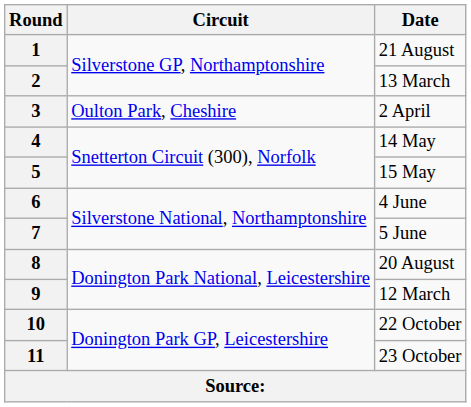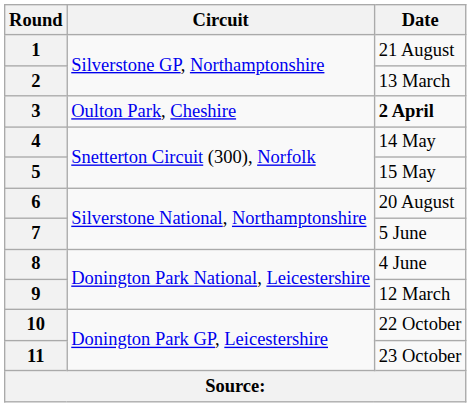 <table class="wikitable" style="font-size: 85%;">
 <tr>
 <th>Round</th>
 <th>Circuit</th>
 <th>Date</th>
 </tr>
 <tr>
 <th>1</th>
 <td rowspan="2"><a href='#'>Silverstone GP</a>, <a href='#'>Northamptonshire</a></td>
 <td>21 August</td>
 </tr>
 <tr>
 <th>2</th>
 <td>13 March</td>
 </tr>
 <tr>
 <th>3</th>
 <td><a href='#'>Oulton Park</a>, <a href='#'>Cheshire</a></td>
-<td>2 April</td>
+<td><strong>2 April</strong></td>
 </tr>
 <tr>
 <th>4</th>
 <td rowspan="2"><a href='#'>Snetterton Circuit</a> (300), <a href='#'>Norfolk</a></td>
 <td>14 May</td>
 </tr>
 <tr>
 <th>5</th>
 <td>15 May</td>
 </tr>
 <tr>
 <th>6</th>
 <td rowspan="2"><a href='#'>Silverstone National</a>, <a href='#'>Northamptonshire</a></td>
-<td>4 June</td>
+<td>20 August</td>
 </tr>
 <tr>
 <th>7</th>
 <td>5 June</td>
 </tr>
 <tr>
 <th>8</th>
 <td rowspan="2"><a href='#'>Donington Park National</a>, <a href='#'>Leicestershire</a></td>
-<td>20 August</td>
+<td>4 June</td>
 </tr>
 <tr>
 <th>9</th>
 <td>12 March</td>
 </tr>
 <tr>
 <th>10</th>
 <td rowspan="2"><a href='#'>Donington Park GP</a>, <a href='#'>Leicestershire</a></td>
 <td>22 October</td>
 </tr>
 <tr>
 <th>11</th>
 <td>23 October</td>
 </tr>
 <tr>
 <th colspan="3">Source:</th>
 </tr>
 </table>
